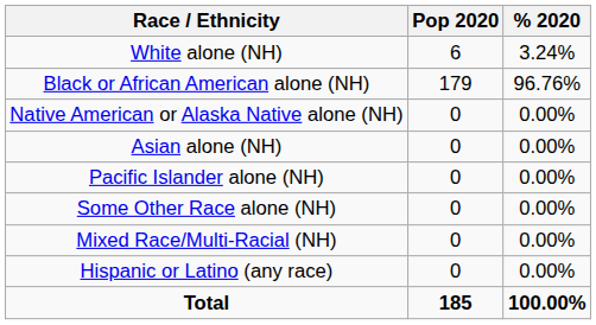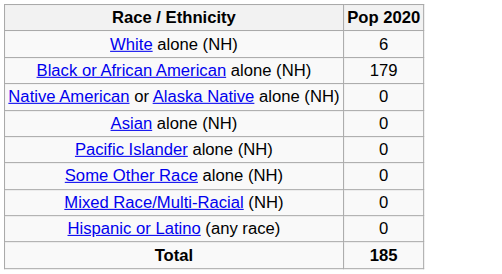 <table class="wikitable" style="text-align:center;">
 <tr>
 <th>Race / Ethnicity</th>
 <th>Pop 2020</th>
-<th>% 2020</th>
 </tr>
 <tr>
 <td><a href='#'>White</a> alone (NH)</td>
 <td>6</td>
-<td>3.24%</td>
 </tr>
 <tr>
 <td><a href='#'>Black or African American</a> alone (NH)</td>
 <td>179</td>
-<td>96.76%</td>
 </tr>
 <tr>
 <td><a href='#'>Native American</a> or <a href='#'>Alaska Native</a> alone (NH)</td>
 <td>0</td>
-<td>0.00%</td>
 </tr>
 <tr>
 <td><a href='#'>Asian</a> alone (NH)</td>
 <td>0</td>
-<td>0.00%</td>
 </tr>
 <tr>
 <td><a href='#'>Pacific Islander</a> alone (NH)</td>
 <td>0</td>
-<td>0.00%</td>
 </tr>
 <tr>
 <td><a href='#'>Some Other Race</a> alone (NH)</td>
 <td>0</td>
-<td>0.00%</td>
 </tr>
 <tr>
 <td><a href='#'>Mixed Race/Multi-Racial</a> (NH)</td>
 <td>0</td>
-<td>0.00%</td>
 </tr>
 <tr>
 <td><a href='#'>Hispanic or Latino</a> (any race)</td>
 <td>0</td>
-<td>0.00%</td>
 </tr>
 <tr>
 <td><strong>Total</strong></td>
 <td><strong>185</strong></td>
-<td><strong>100.00%</strong></td>
 </tr>
 </table>
